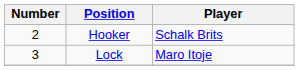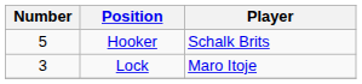 <table class="wikitable sticky-header">
 <tr>
 <th width=70>Number</th>
 <th width=100><a href='#'>Position</a></th>
 <th width=170>Player</th>
 </tr>
 <tr>
-<td align=center>2</td>
+<td align=center>5</td>
 <td align=center><a href='#'>Hooker</a></td>
 <td> <a href='#'>Schalk Brits</a></td>
 </tr>
 <tr>
 <td align=center>3</td>
 <td align=center><a href='#'>Lock</a></td>
 <td> <a href='#'>Maro Itoje</a></td>
 </tr>
 <tr>
 </tr>
 </table>
